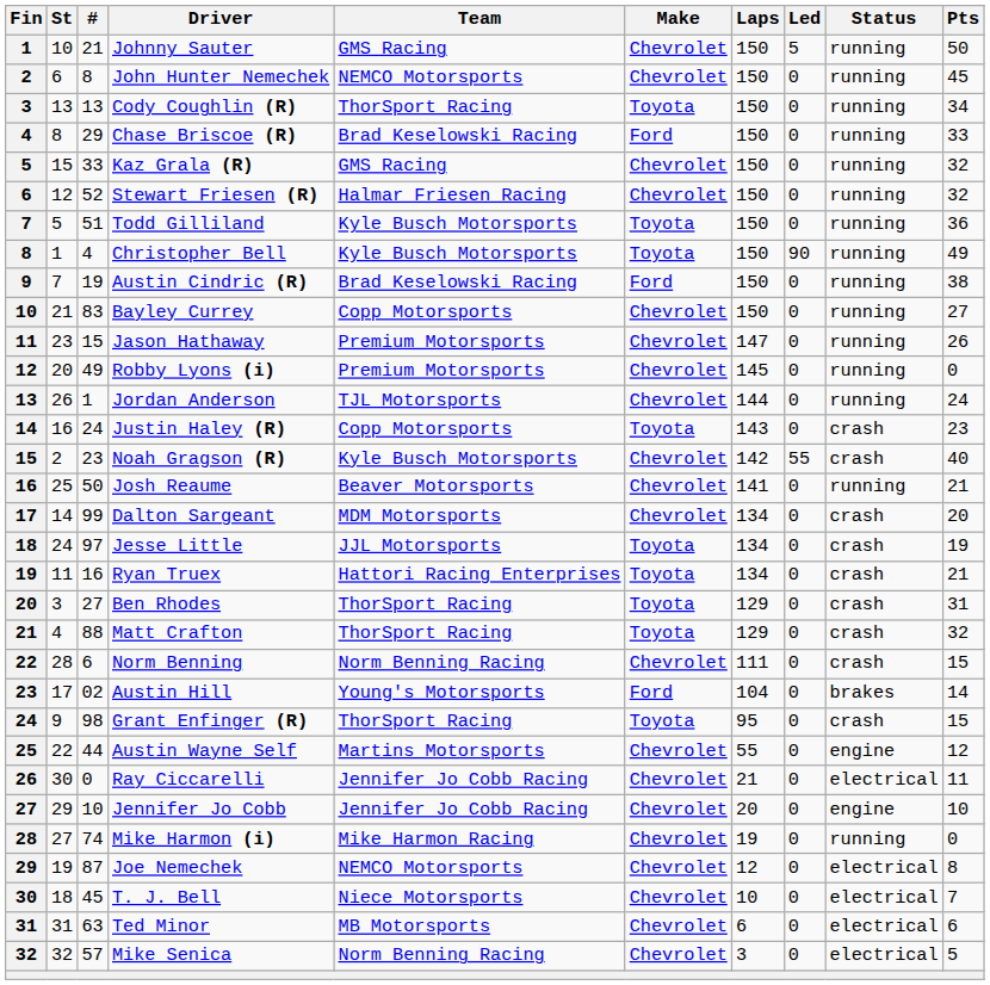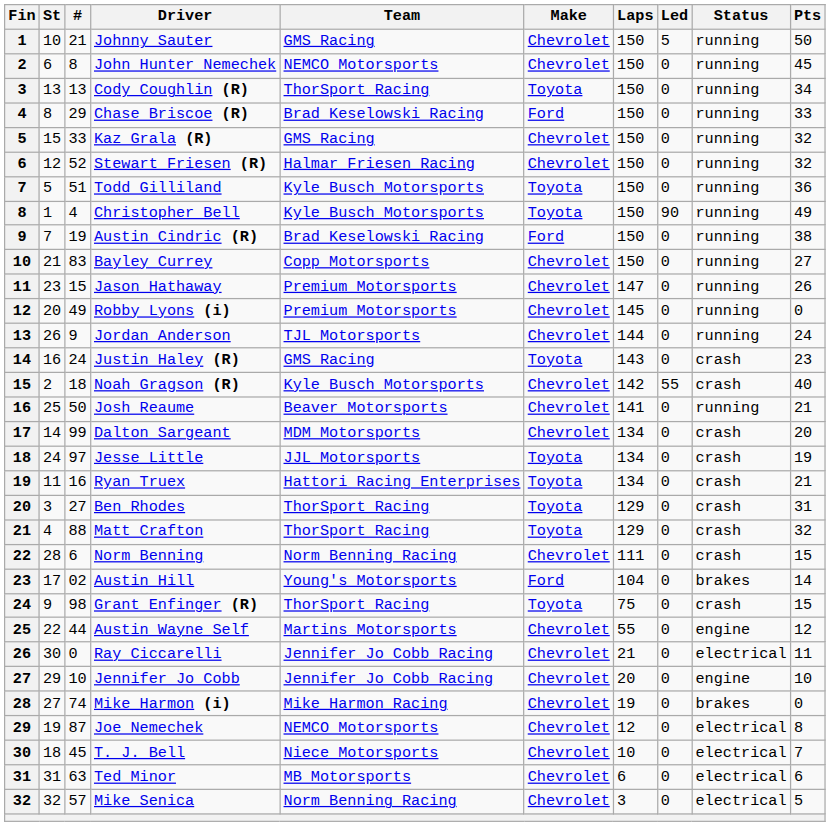 <table class="wikitable" style="font-size:95%">
 <tr>
 <th>Fin</th>
 <th>St</th>
 <th>#</th>
 <th>Driver</th>
 <th>Team</th>
 <th>Make</th>
 <th>Laps</th>
 <th>Led</th>
 <th>Status</th>
 <th>Pts</th>
 </tr>
 <tr>
 <th>1</th>
 <td>10</td>
 <td>21</td>
 <td><a href='#'>Johnny Sauter</a></td>
 <td><a href='#'>GMS Racing</a></td>
 <td><a href='#'>Chevrolet</a></td>
 <td>150</td>
 <td>5</td>
 <td>running</td>
 <td>50</td>
 </tr>
 <tr>
 <th>2</th>
 <td>6</td>
 <td>8</td>
 <td><a href='#'>John Hunter Nemechek</a></td>
 <td><a href='#'>NEMCO Motorsports</a></td>
 <td><a href='#'>Chevrolet</a></td>
 <td>150</td>
 <td>0</td>
 <td>running</td>
 <td>45</td>
 </tr>
 <tr>
 <th>3</th>
 <td>13</td>
 <td>13</td>
 <td><a href='#'>Cody Coughlin</a> <strong>(R)</strong></td>
 <td><a href='#'>ThorSport Racing</a></td>
 <td><a href='#'>Toyota</a></td>
 <td>150</td>
 <td>0</td>
 <td>running</td>
 <td>34</td>
 </tr>
 <tr>
 <th>4</th>
 <td>8</td>
 <td>29</td>
 <td><a href='#'>Chase Briscoe</a> <strong>(R)</strong></td>
 <td><a href='#'>Brad Keselowski Racing</a></td>
 <td><a href='#'>Ford</a></td>
 <td>150</td>
 <td>0</td>
 <td>running</td>
 <td>33</td>
 </tr>
 <tr>
 <th>5</th>
 <td>15</td>
 <td>33</td>
 <td><a href='#'>Kaz Grala</a> <strong>(R)</strong></td>
 <td><a href='#'>GMS Racing</a></td>
 <td><a href='#'>Chevrolet</a></td>
 <td>150</td>
 <td>0</td>
 <td>running</td>
 <td>32</td>
 </tr>
 <tr>
 <th>6</th>
 <td>12</td>
 <td>52</td>
 <td><a href='#'>Stewart Friesen</a> <strong>(R)</strong></td>
 <td><a href='#'>Halmar Friesen Racing</a></td>
 <td><a href='#'>Chevrolet</a></td>
 <td>150</td>
 <td>0</td>
 <td>running</td>
 <td>32</td>
 </tr>
 <tr>
 <th>7</th>
 <td>5</td>
 <td>51</td>
 <td><a href='#'>Todd Gilliland</a></td>
 <td><a href='#'>Kyle Busch Motorsports</a></td>
 <td><a href='#'>Toyota</a></td>
 <td>150</td>
 <td>0</td>
 <td>running</td>
 <td>36</td>
 </tr>
 <tr>
 <th>8</th>
 <td>1</td>
 <td>4</td>
 <td><a href='#'>Christopher Bell</a></td>
 <td><a href='#'>Kyle Busch Motorsports</a></td>
 <td><a href='#'>Toyota</a></td>
 <td>150</td>
 <td>90</td>
 <td>running</td>
 <td>49</td>
 </tr>
 <tr>
 <th>9</th>
 <td>7</td>
 <td>19</td>
 <td><a href='#'>Austin Cindric</a> <strong>(R)</strong></td>
 <td><a href='#'>Brad Keselowski Racing</a></td>
 <td><a href='#'>Ford</a></td>
 <td>150</td>
 <td>0</td>
 <td>running</td>
 <td>38</td>
 </tr>
 <tr>
 <th>10</th>
 <td>21</td>
 <td>83</td>
 <td><a href='#'>Bayley Currey</a></td>
 <td><a href='#'>Copp Motorsports</a></td>
 <td><a href='#'>Chevrolet</a></td>
 <td>150</td>
 <td>0</td>
 <td>running</td>
 <td>27</td>
 </tr>
 <tr>
 <th>11</th>
 <td>23</td>
 <td>15</td>
 <td><a href='#'>Jason Hathaway</a></td>
 <td><a href='#'>Premium Motorsports</a></td>
 <td><a href='#'>Chevrolet</a></td>
 <td>147</td>
 <td>0</td>
 <td>running</td>
 <td>26</td>
 </tr>
 <tr>
 <th>12</th>
 <td>20</td>
 <td>49</td>
 <td><a href='#'>Robby Lyons</a> <strong>(i)</strong></td>
 <td><a href='#'>Premium Motorsports</a></td>
 <td><a href='#'>Chevrolet</a></td>
 <td>145</td>
 <td>0</td>
 <td>running</td>
 <td>0</td>
 </tr>
 <tr>
 <th>13</th>
 <td>26</td>
-<td>1</td>
+<td>9</td>
 <td><a href='#'>Jordan Anderson</a></td>
 <td><a href='#'>TJL Motorsports</a></td>
 <td><a href='#'>Chevrolet</a></td>
 <td>144</td>
 <td>0</td>
 <td>running</td>
 <td>24</td>
 </tr>
 <tr>
 <th>14</th>
 <td>16</td>
 <td>24</td>
 <td><a href='#'>Justin Haley</a> <strong>(R)</strong></td>
-<td><a href='#'>Copp Motorsports</a></td>
+<td><a href='#'>GMS Racing</a></td>
 <td><a href='#'>Toyota</a></td>
 <td>143</td>
 <td>0</td>
 <td>crash</td>
 <td>23</td>
 </tr>
 <tr>
 <th>15</th>
 <td>2</td>
-<td>23</td>
+<td>18</td>
 <td><a href='#'>Noah Gragson</a> <strong>(R)</strong></td>
 <td><a href='#'>Kyle Busch Motorsports</a></td>
 <td><a href='#'>Chevrolet</a></td>
 <td>142</td>
 <td>55</td>
 <td>crash</td>
 <td>40</td>
 </tr>
 <tr>
 <th>16</th>
 <td>25</td>
 <td>50</td>
 <td><a href='#'>Josh Reaume</a></td>
 <td><a href='#'>Beaver Motorsports</a></td>
 <td><a href='#'>Chevrolet</a></td>
 <td>141</td>
 <td>0</td>
 <td>running</td>
 <td>21</td>
 </tr>
 <tr>
 <th>17</th>
 <td>14</td>
 <td>99</td>
 <td><a href='#'>Dalton Sargeant</a></td>
 <td><a href='#'>MDM Motorsports</a></td>
 <td><a href='#'>Chevrolet</a></td>
 <td>134</td>
 <td>0</td>
 <td>crash</td>
 <td>20</td>
 </tr>
 <tr>
 <th>18</th>
 <td>24</td>
 <td>97</td>
 <td><a href='#'>Jesse Little</a></td>
 <td><a href='#'>JJL Motorsports</a></td>
 <td><a href='#'>Toyota</a></td>
 <td>134</td>
 <td>0</td>
 <td>crash</td>
 <td>19</td>
 </tr>
 <tr>
 <th>19</th>
 <td>11</td>
 <td>16</td>
 <td><a href='#'>Ryan Truex</a></td>
 <td><a href='#'>Hattori Racing Enterprises</a></td>
 <td><a href='#'>Toyota</a></td>
 <td>134</td>
 <td>0</td>
 <td>crash</td>
 <td>21</td>
 </tr>
 <tr>
 <th>20</th>
 <td>3</td>
 <td>27</td>
 <td><a href='#'>Ben Rhodes</a></td>
 <td><a href='#'>ThorSport Racing</a></td>
 <td><a href='#'>Toyota</a></td>
 <td>129</td>
 <td>0</td>
 <td>crash</td>
 <td>31</td>
 </tr>
 <tr>
 <th>21</th>
 <td>4</td>
 <td>88</td>
 <td><a href='#'>Matt Crafton</a></td>
 <td><a href='#'>ThorSport Racing</a></td>
 <td><a href='#'>Toyota</a></td>
 <td>129</td>
 <td>0</td>
 <td>crash</td>
 <td>32</td>
 </tr>
 <tr>
 <th>22</th>
 <td>28</td>
 <td>6</td>
 <td><a href='#'>Norm Benning</a></td>
 <td><a href='#'>Norm Benning Racing</a></td>
 <td><a href='#'>Chevrolet</a></td>
 <td>111</td>
 <td>0</td>
 <td>crash</td>
 <td>15</td>
 </tr>
 <tr>
 <th>23</th>
 <td>17</td>
 <td>02</td>
 <td><a href='#'>Austin Hill</a></td>
 <td><a href='#'>Young's Motorsports</a></td>
 <td><a href='#'>Ford</a></td>
 <td>104</td>
 <td>0</td>
 <td>brakes</td>
 <td>14</td>
 </tr>
 <tr>
 <th>24</th>
 <td>9</td>
 <td>98</td>
 <td><a href='#'>Grant Enfinger</a> <strong>(R)</strong></td>
 <td><a href='#'>ThorSport Racing</a></td>
 <td><a href='#'>Toyota</a></td>
-<td>95</td>
+<td>75</td>
 <td>0</td>
 <td>crash</td>
 <td>15</td>
 </tr>
 <tr>
 <th>25</th>
 <td>22</td>
 <td>44</td>
 <td><a href='#'>Austin Wayne Self</a></td>
 <td><a href='#'>Martins Motorsports</a></td>
 <td><a href='#'>Chevrolet</a></td>
 <td>55</td>
 <td>0</td>
 <td>engine</td>
 <td>12</td>
 </tr>
 <tr>
 <th>26</th>
 <td>30</td>
 <td>0</td>
 <td><a href='#'>Ray Ciccarelli</a></td>
 <td><a href='#'>Jennifer Jo Cobb Racing</a></td>
 <td><a href='#'>Chevrolet</a></td>
 <td>21</td>
 <td>0</td>
 <td>electrical</td>
 <td>11</td>
 </tr>
 <tr>
 <th>27</th>
 <td>29</td>
 <td>10</td>
 <td><a href='#'>Jennifer Jo Cobb</a></td>
 <td><a href='#'>Jennifer Jo Cobb Racing</a></td>
 <td><a href='#'>Chevrolet</a></td>
 <td>20</td>
 <td>0</td>
 <td>engine</td>
 <td>10</td>
 </tr>
 <tr>
 <th>28</th>
 <td>27</td>
 <td>74</td>
 <td><a href='#'>Mike Harmon</a> <strong>(i)</strong></td>
 <td><a href='#'>Mike Harmon Racing</a></td>
 <td><a href='#'>Chevrolet</a></td>
 <td>19</td>
 <td>0</td>
-<td>running</td>
+<td>brakes</td>
 <td>0</td>
 </tr>
 <tr>
 <th>29</th>
 <td>19</td>
 <td>87</td>
 <td><a href='#'>Joe Nemechek</a></td>
 <td><a href='#'>NEMCO Motorsports</a></td>
 <td><a href='#'>Chevrolet</a></td>
 <td>12</td>
 <td>0</td>
 <td>electrical</td>
 <td>8</td>
 </tr>
 <tr>
 <th>30</th>
 <td>18</td>
 <td>45</td>
 <td><a href='#'>T. J. Bell</a></td>
 <td><a href='#'>Niece Motorsports</a></td>
 <td><a href='#'>Chevrolet</a></td>
 <td>10</td>
 <td>0</td>
 <td>electrical</td>
 <td>7</td>
 </tr>
 <tr>
 <th>31</th>
 <td>31</td>
 <td>63</td>
 <td><a href='#'>Ted Minor</a></td>
 <td><a href='#'>MB Motorsports</a></td>
 <td><a href='#'>Chevrolet</a></td>
 <td>6</td>
 <td>0</td>
 <td>electrical</td>
 <td>6</td>
 </tr>
 <tr>
 <th>32</th>
 <td>32</td>
 <td>57</td>
 <td><a href='#'>Mike Senica</a></td>
 <td><a href='#'>Norm Benning Racing</a></td>
 <td><a href='#'>Chevrolet</a></td>
 <td>3</td>
 <td>0</td>
 <td>electrical</td>
 <td>5</td>
 </tr>
 <tr>
 <th colspan="10"></th>
 </tr>
 </table>
